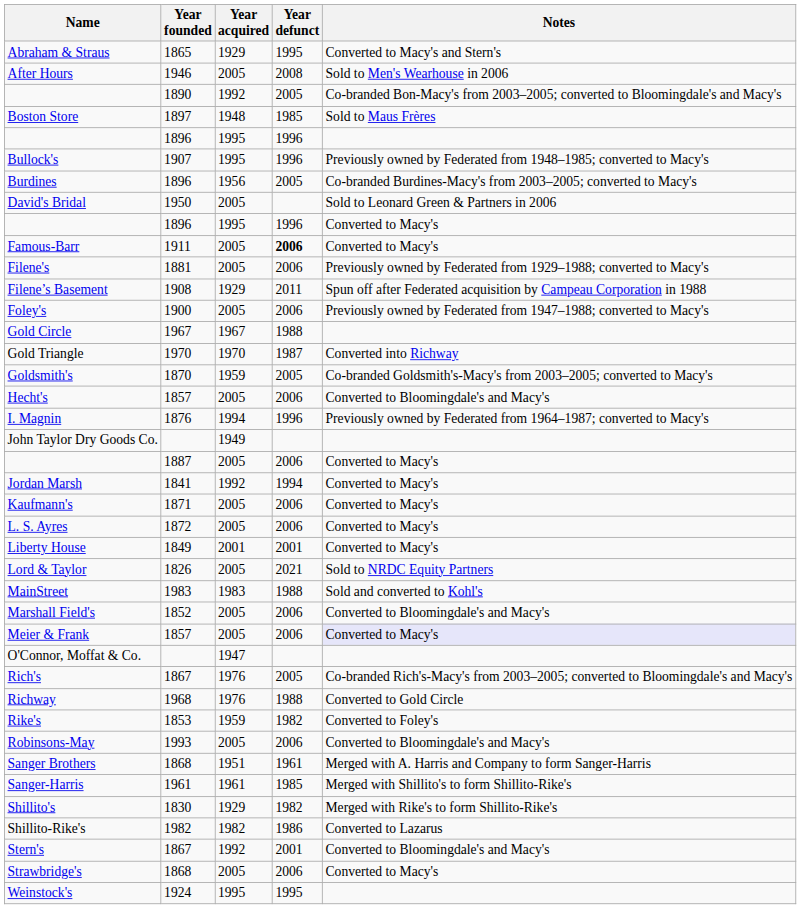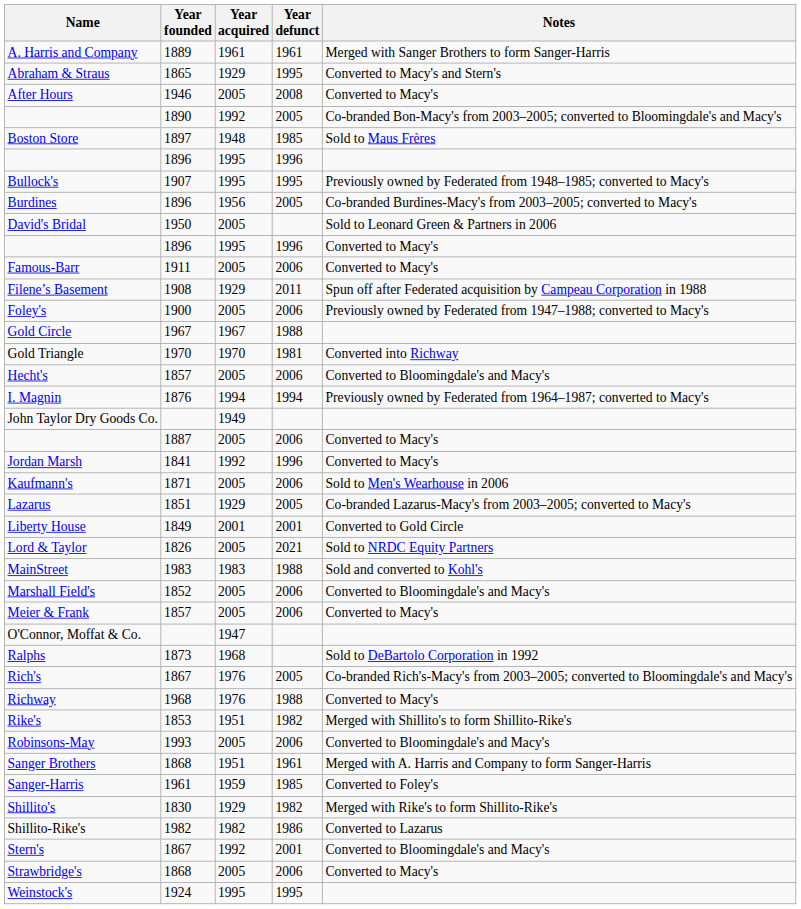 <table class="wikitable sortable">
 <tr>
 <th>Name</th>
 <th>Year<br>founded</th>
 <th>Year<br>acquired</th>
 <th>Year<br>defunct</th>
 <th class="unsortable">Notes</th>
+</tr>
+<tr>
+<td><a href='#'>A. Harris and Company</a></td>
+<td>1889</td>
+<td>1961</td>
+<td>1961</td>
+<td>Merged with Sanger Brothers to form Sanger-Harris</td>
 </tr>
 <tr>
 <td><a href='#'>Abraham & Straus</a></td>
 <td>1865</td>
 <td>1929</td>
 <td>1995</td>
 <td>Converted to Macy's and Stern's</td>
 </tr>
 <tr>
 <td><a href='#'>After Hours</a></td>
 <td>1946</td>
 <td>2005</td>
 <td>2008</td>
-<td>Sold to <a href='#'>Men's Wearhouse</a> in 2006</td>
+<td>Converted to Macy's</td>
 </tr>
 <tr>
 <td></td>
 <td>1890</td>
 <td>1992</td>
 <td>2005</td>
 <td>Co-branded Bon-Macy's from 2003–2005; converted to Bloomingdale's and Macy's</td>
 </tr>
 <tr>
 <td><a href='#'>Boston Store</a></td>
 <td>1897</td>
 <td>1948</td>
 <td>1985</td>
 <td>Sold to <a href='#'>Maus Frères</a></td>
 </tr>
 <tr>
 <td></td>
 <td>1896</td>
 <td>1995</td>
 <td>1996</td>
 <td></td>
 </tr>
 <tr>
 <td><a href='#'>Bullock's</a></td>
 <td>1907</td>
 <td>1995</td>
-<td>1996</td>
+<td>1995</td>
 <td>Previously owned by Federated from 1948–1985; converted to Macy's</td>
 </tr>
 <tr>
 <td><a href='#'>Burdines</a></td>
 <td>1896</td>
 <td>1956</td>
 <td>2005</td>
 <td>Co-branded Burdines-Macy's from 2003–2005; converted to Macy's</td>
 </tr>
 <tr>
 <td><a href='#'>David's Bridal</a></td>
 <td>1950</td>
 <td>2005</td>
 <td></td>
 <td>Sold to Leonard Green & Partners in 2006</td>
 </tr>
 <tr>
 <td></td>
 <td>1896</td>
 <td>1995</td>
 <td>1996</td>
 <td>Converted to Macy's</td>
 </tr>
 <tr>
 <td><a href='#'>Famous-Barr</a></td>
 <td>1911</td>
 <td>2005</td>
-<td><strong>2006</strong></td>
+<td>2006</td>
 <td>Converted to Macy's</td>
-</tr>
-<tr>
-<td><a href='#'>Filene's</a></td>
-<td>1881</td>
-<td>2005</td>
-<td>2006</td>
-<td>Previously owned by Federated from 1929–1988; converted to Macy's</td>
 </tr>
 <tr>
 <td><a href='#'>Filene’s Basement</a></td>
 <td>1908</td>
 <td>1929</td>
 <td>2011</td>
 <td>Spun off after Federated acquisition by <a href='#'>Campeau Corporation</a> in 1988</td>
 </tr>
 <tr>
 <td><a href='#'>Foley's</a></td>
 <td>1900</td>
 <td>2005</td>
 <td>2006</td>
 <td>Previously owned by Federated from 1947–1988; converted to Macy's</td>
 </tr>
 <tr>
 <td><a href='#'>Gold Circle</a></td>
 <td>1967</td>
 <td>1967</td>
 <td>1988</td>
 <td></td>
 </tr>
 <tr>
 <td>Gold Triangle</td>
 <td>1970</td>
 <td>1970</td>
-<td>1987</td>
+<td>1981</td>
 <td>Converted into <a href='#'>Richway</a></td>
-</tr>
-<tr>
-<td><a href='#'>Goldsmith's</a></td>
-<td>1870</td>
-<td>1959</td>
-<td>2005</td>
-<td>Co-branded Goldsmith's-Macy's from 2003–2005; converted to Macy's</td>
 </tr>
 <tr>
 <td><a href='#'>Hecht's</a></td>
 <td>1857</td>
 <td>2005</td>
 <td>2006</td>
 <td>Converted to Bloomingdale's and Macy's</td>
 </tr>
 <tr>
 <td><a href='#'>I. Magnin</a></td>
 <td>1876</td>
 <td>1994</td>
-<td>1996</td>
+<td>1994</td>
 <td>Previously owned by Federated from 1964–1987; converted to Macy's</td>
 </tr>
 <tr>
 <td>John Taylor Dry Goods Co.</td>
 <td></td>
 <td>1949</td>
 <td></td>
 <td></td>
 </tr>
 <tr>
 <td></td>
 <td>1887</td>
 <td>2005</td>
 <td>2006</td>
 <td>Converted to Macy's</td>
 </tr>
 <tr>
 <td><a href='#'>Jordan Marsh</a></td>
 <td>1841</td>
 <td>1992</td>
-<td>1994</td>
+<td>1996</td>
 <td>Converted to Macy's</td>
 </tr>
 <tr>
 <td><a href='#'>Kaufmann's</a></td>
 <td>1871</td>
 <td>2005</td>
 <td>2006</td>
-<td>Converted to Macy's</td>
+<td>Sold to <a href='#'>Men's Wearhouse</a> in 2006</td>
 </tr>
 <tr>
-<td><a href='#'>L. S. Ayres</a></td>
-<td>1872</td>
+<td><a href='#'>Lazarus</a></td>
+<td>1851</td>
+<td>1929</td>
 <td>2005</td>
-<td>2006</td>
-<td>Converted to Macy's</td>
+<td>Co-branded Lazarus-Macy's from 2003–2005; converted to Macy's</td>
 </tr>
 <tr>
 <td><a href='#'>Liberty House</a></td>
 <td>1849</td>
 <td>2001</td>
 <td>2001</td>
-<td>Converted to Macy's</td>
+<td>Converted to Gold Circle</td>
 </tr>
 <tr>
 <td><a href='#'>Lord & Taylor</a></td>
 <td>1826</td>
 <td>2005</td>
 <td>2021</td>
 <td>Sold to <a href='#'>NRDC Equity Partners</a></td>
 </tr>
 <tr>
 <td><a href='#'>MainStreet</a></td>
 <td>1983</td>
 <td>1983</td>
 <td>1988</td>
 <td>Sold and converted to <a href='#'>Kohl's</a></td>
 </tr>
 <tr>
 <td><a href='#'>Marshall Field's</a></td>
 <td>1852</td>
 <td>2005</td>
 <td>2006</td>
 <td>Converted to Bloomingdale's and Macy's</td>
 </tr>
 <tr>
 <td><a href='#'>Meier & Frank</a></td>
 <td>1857</td>
 <td>2005</td>
 <td>2006</td>
-<td style="background: lavender;">Converted to Macy's</td>
+<td>Converted to Macy's</td>
 </tr>
 <tr>
 <td>O'Connor, Moffat & Co.</td>
 <td></td>
 <td>1947</td>
 <td></td>
 <td></td>
+</tr>
+<tr>
+<td><a href='#'>Ralphs</a></td>
+<td>1873</td>
+<td>1968</td>
+<td></td>
+<td>Sold to <a href='#'>DeBartolo Corporation</a> in 1992</td>
 </tr>
 <tr>
 <td><a href='#'>Rich's</a></td>
 <td>1867</td>
 <td>1976</td>
 <td>2005</td>
 <td>Co-branded Rich's-Macy's from 2003–2005; converted to Bloomingdale's and Macy's</td>
 </tr>
 <tr>
 <td><a href='#'>Richway</a></td>
 <td>1968</td>
 <td>1976</td>
 <td>1988</td>
-<td>Converted to Gold Circle</td>
+<td>Converted to Macy's</td>
 </tr>
 <tr>
 <td><a href='#'>Rike's</a></td>
 <td>1853</td>
-<td>1959</td>
+<td>1951</td>
 <td>1982</td>
-<td>Converted to Foley's</td>
+<td>Merged with Shillito's to form Shillito-Rike's</td>
 </tr>
 <tr>
 <td><a href='#'>Robinsons-May</a></td>
 <td>1993</td>
 <td>2005</td>
 <td>2006</td>
 <td>Converted to Bloomingdale's and Macy's</td>
 </tr>
 <tr>
 <td><a href='#'>Sanger Brothers</a></td>
 <td>1868</td>
 <td>1951</td>
 <td>1961</td>
 <td>Merged with A. Harris and Company to form Sanger-Harris</td>
 </tr>
 <tr>
 <td><a href='#'>Sanger-Harris</a></td>
 <td>1961</td>
-<td>1961</td>
+<td>1959</td>
 <td>1985</td>
-<td>Merged with Shillito's to form Shillito-Rike's</td>
+<td>Converted to Foley's</td>
 </tr>
 <tr>
 <td><a href='#'>Shillito's</a></td>
 <td>1830</td>
 <td>1929</td>
 <td>1982</td>
 <td>Merged with Rike's to form Shillito-Rike's</td>
 </tr>
 <tr>
 <td>Shillito-Rike's</td>
 <td>1982</td>
 <td>1982</td>
 <td>1986</td>
 <td>Converted to Lazarus</td>
 </tr>
 <tr>
 <td><a href='#'>Stern's</a></td>
 <td>1867</td>
 <td>1992</td>
 <td>2001</td>
 <td>Converted to Bloomingdale's and Macy's</td>
 </tr>
 <tr>
 <td><a href='#'>Strawbridge's</a></td>
 <td>1868</td>
 <td>2005</td>
 <td>2006</td>
 <td>Converted to Macy's</td>
 </tr>
 <tr>
 <td><a href='#'>Weinstock's</a></td>
 <td>1924</td>
 <td>1995</td>
 <td>1995</td>
 <td></td>
 </tr>
 </table>
